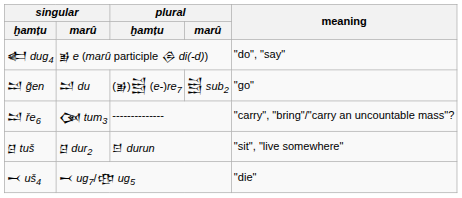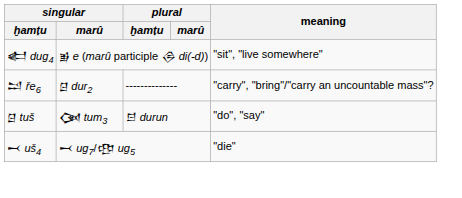 <table class="wikitable">
 <tr>
 <th colspan="2"><em>singular</em></th>
 <th colspan="2"><em>plural</em></th>
 <th rowspan="2">meaning</th>
 </tr>
 <tr>
 <th><em>ḫamṭu</em></th>
 <th><em>marû</em></th>
 <th><em>ḫamṭu</em></th>
 <th><em>marû</em></th>
 </tr>
 <tr>
 <td>𒅗 <em>dug<sub>4</sub></em></td>
 <td colspan="3">𒂊 <em>e</em> (<em>marû</em> participle <em>𒁲 di(-d)</em>)</td>
-<td>"do", "say"</td>
-</tr>
-<tr>
-<td>𒁺 <em>g̃en</em></td>
-<td>𒁺 <em>du</em></td>
-<td>(𒂊)𒁻 (<em>e-</em>)<em>re<sub>7</sub></em></td>
-<td>𒁻 <em>sub<sub>2</sub></em></td>
-<td>"go"</td>
+<td>"sit", "live somewhere"</td>
 </tr>
 <tr>
 <td>𒁺 <em>ře<sub>6</sub></em></td>
-<td>𒉐 <em>tum<sub>3</sub></em></td>
+<td>𒆪 <em>dur<sub>2</sub></em></td>
 <td colspan="2">--------------</td>
 <td>"carry", "bring"/"carry an uncountable mass"?</td>
 </tr>
 <tr>
 <td>𒆪 <em>tuš</em></td>
-<td>𒆪 <em>dur<sub>2</sub></em></td>
+<td>𒉐 <em>tum<sub>3</sub></em></td>
 <td colspan="2">𒂉 <em>durun</em></td>
-<td>"sit", "live somewhere"</td>
+<td>"do", "say"</td>
 </tr>
 <tr>
 <td>𒁁 <em>uš<sub>4</sub></em></td>
 <td colspan="3">𒁁 <em>ug<sub>7</sub></em>/𒂦 <em>ug<sub>5</sub></em></td>
 <td>"die"</td>
 </tr>
 </table>
